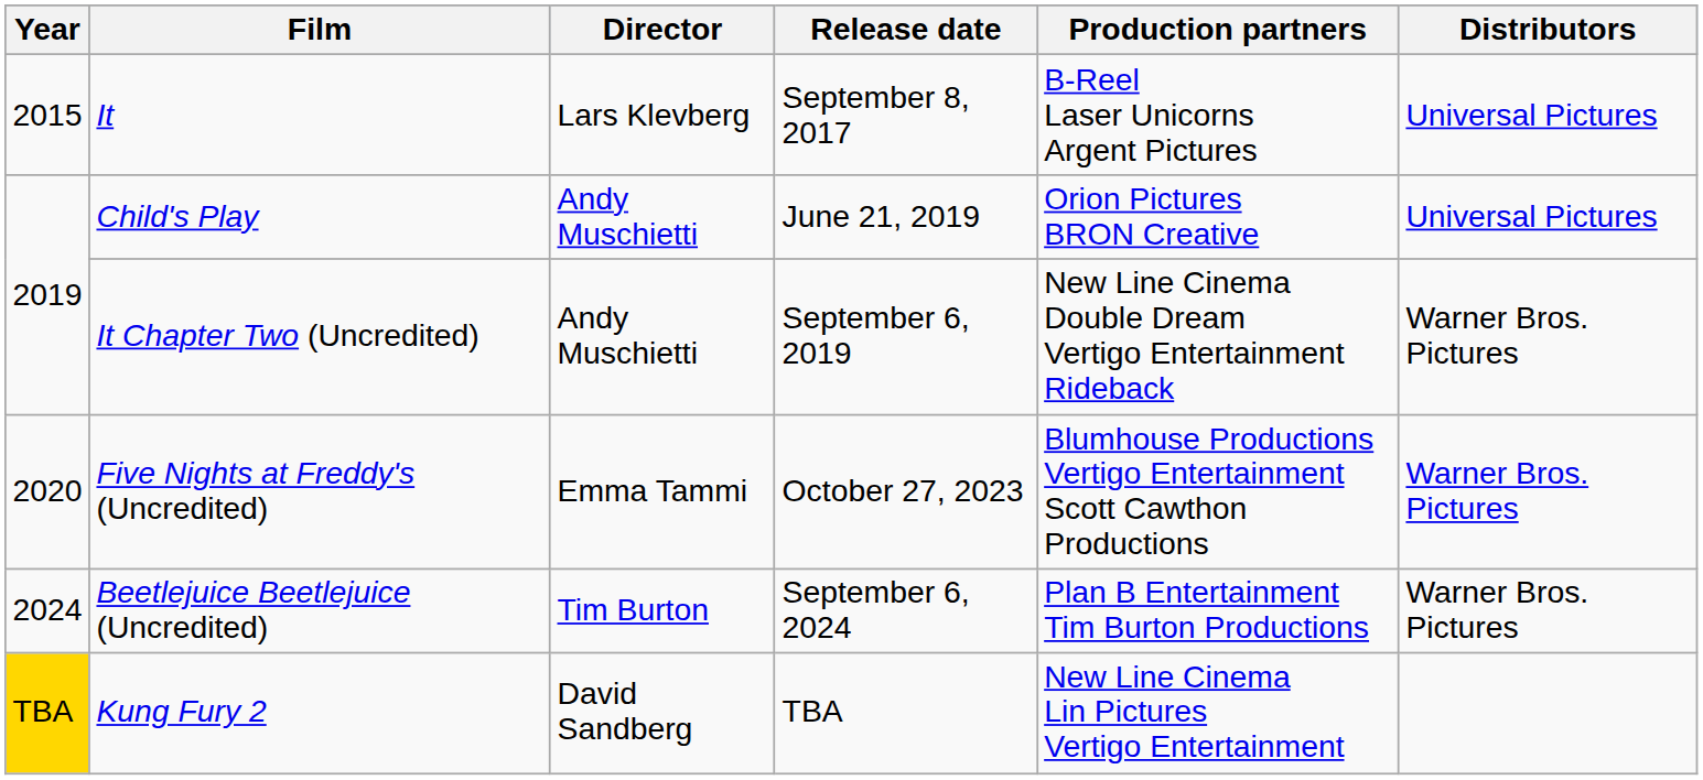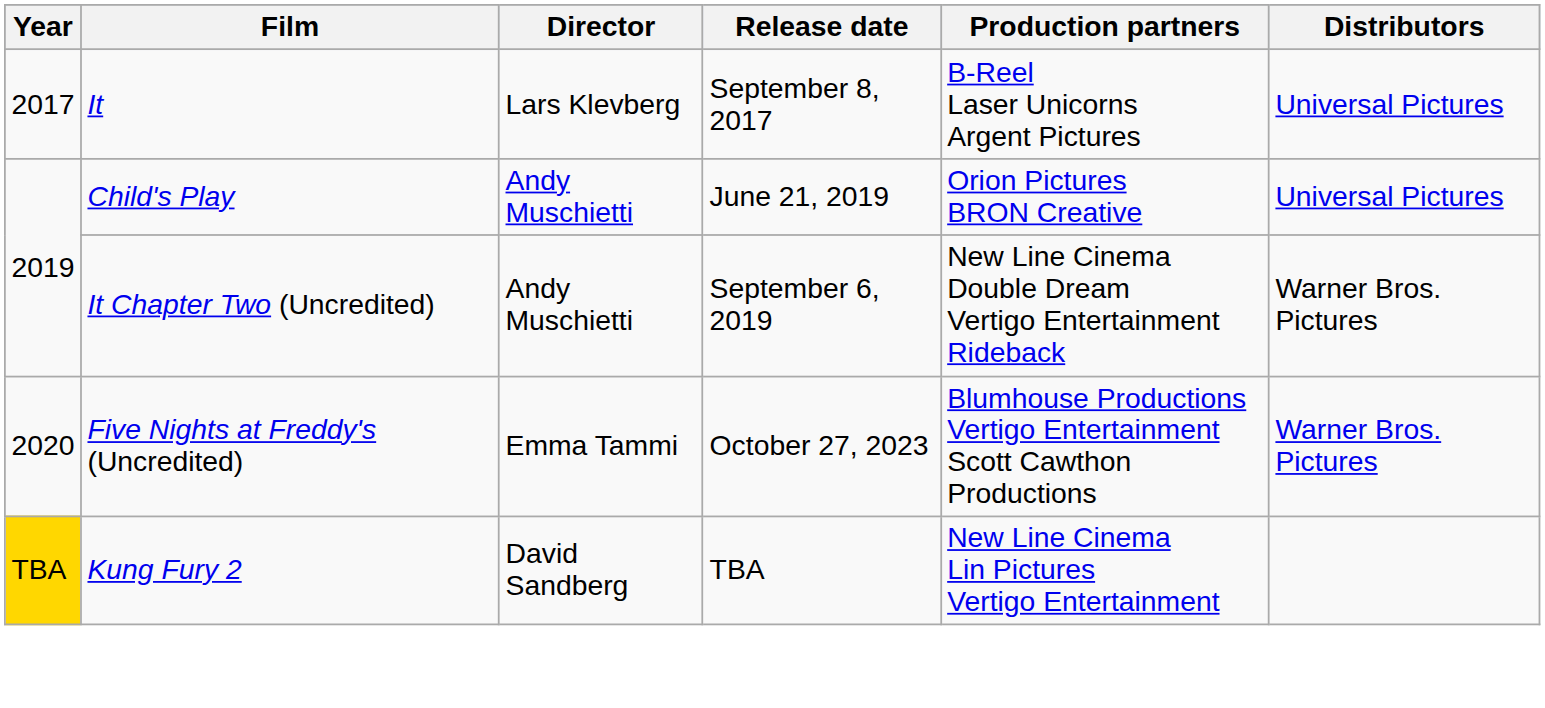 <table class="wikitable">
 <tr style="background:#b0c4de; text-align:center;">
 <th>Year</th>
 <th>Film</th>
 <th>Director</th>
 <th>Release date</th>
 <th>Production partners</th>
 <th>Distributors</th>
 </tr>
 <tr>
-<td>2015</td>
+<td>2017</td>
 <td><em><a href='#'>It</a></em></td>
 <td>Lars Klevberg</td>
 <td>September 8, 2017</td>
 <td><a href='#'>B-Reel</a><br>Laser Unicorns<br>Argent Pictures</td>
 <td><a href='#'>Universal Pictures</a></td>
 </tr>
 <tr>
 <td rowspan="2">2019</td>
 <td><em><a href='#'>Child's Play</a></em></td>
 <td><a href='#'>Andy Muschietti</a></td>
 <td>June 21, 2019</td>
 <td><a href='#'>Orion Pictures</a><br><a href='#'>BRON Creative</a></td>
 <td><a href='#'>Universal Pictures</a></td>
 </tr>
 <tr>
 <td><em><a href='#'>It Chapter Two</a></em> (Uncredited)</td>
 <td>Andy Muschietti</td>
 <td>September 6, 2019</td>
 <td>New Line Cinema<br>Double Dream<br>Vertigo Entertainment<br><a href='#'>Rideback</a></td>
 <td>Warner Bros. Pictures</td>
 </tr>
 <tr>
 <td>2020</td>
 <td><em><a href='#'>Five Nights at Freddy's</a></em> (Uncredited)</td>
 <td>Emma Tammi</td>
 <td>October 27, 2023</td>
 <td><a href='#'>Blumhouse Productions</a><br><a href='#'>Vertigo Entertainment</a><br>Scott Cawthon Productions</td>
 <td><a href='#'>Warner Bros. Pictures</a></td>
 </tr>
 <tr>
-<td>2024</td>
-<td><em><a href='#'>Beetlejuice Beetlejuice</a></em> (Uncredited)</td>
-<td><a href='#'>Tim Burton</a></td>
-<td>September 6, 2024</td>
-<td><a href='#'>Plan B Entertainment</a><br><a href='#'>Tim Burton Productions</a></td>
-<td>Warner Bros. Pictures</td>
-</tr>
-<tr>
 <td style="background: gold;">TBA</td>
 <td><em><a href='#'>Kung Fury 2</a></em></td>
 <td>David Sandberg</td>
 <td>TBA</td>
 <td><a href='#'>New Line Cinema</a><br><a href='#'>Lin Pictures</a><br><a href='#'>Vertigo Entertainment</a></td>
 <td></td>
 </tr>
 </table>
